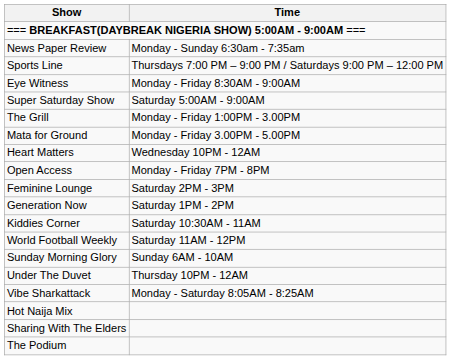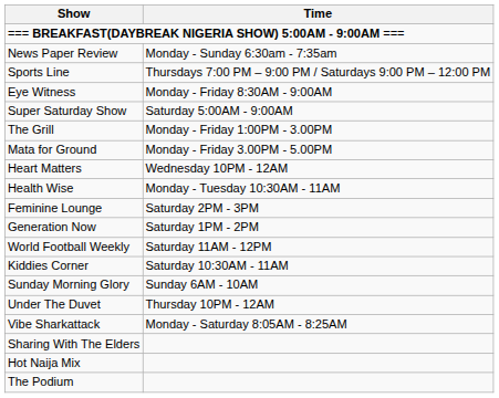 <table class="wikitable">
 <tr>
 <th>Show</th>
 <th>Time</th>
 </tr>
 <tr>
 <td colspan="2">===        <strong>BREAKFAST(DAYBREAK NIGERIA SHOW) 5:00AM - 9:00AM</strong> ===</td>
 </tr>
 <tr>
 <td>News Paper Review</td>
 <td>Monday - Sunday 6:30am - 7:35am</td>
 </tr>
 <tr>
 <td>Sports Line</td>
 <td>Thursdays 7:00 PM – 9:00 PM / Saturdays 9:00 PM – 12:00 PM</td>
 </tr>
 <tr>
 <td>Eye Witness</td>
 <td>Monday - Friday 8:30AM - 9:00AM</td>
 </tr>
 <tr>
 <td>Super Saturday Show</td>
 <td>Saturday 5:00AM - 9:00AM</td>
 </tr>
 <tr>
 <td>The Grill</td>
 <td>Monday - Friday 1:00PM - 3.00PM</td>
 </tr>
 <tr>
 <td>Mata for Ground</td>
 <td>Monday - Friday 3.00PM - 5.00PM</td>
 </tr>
 <tr>
 <td>Heart Matters</td>
 <td>Wednesday 10PM - 12AM</td>
 </tr>
 <tr>
-<td>Open Access</td>
-<td>Monday - Friday 7PM - 8PM</td>
+<td>Health Wise</td>
+<td>Monday - Tuesday 10:30AM - 11AM</td>
 </tr>
 <tr>
 <td>Feminine Lounge</td>
 <td>Saturday 2PM - 3PM</td>
 </tr>
 <tr>
 <td>Generation Now</td>
 <td>Saturday 1PM - 2PM</td>
 </tr>
 <tr>
+<td>World Football Weekly</td>
+<td>Saturday 11AM - 12PM</td>
+</tr>
+<tr>
 <td>Kiddies Corner</td>
 <td>Saturday 10:30AM - 11AM</td>
-</tr>
-<tr>
-<td>World Football Weekly</td>
-<td>Saturday 11AM - 12PM</td>
 </tr>
 <tr>
 <td>Sunday Morning Glory</td>
 <td>Sunday 6AM - 10AM</td>
 </tr>
 <tr>
 <td>Under The Duvet</td>
 <td>Thursday 10PM - 12AM</td>
 </tr>
 <tr>
 <td>Vibe Sharkattack</td>
 <td>Monday - Saturday 8:05AM - 8:25AM</td>
 </tr>
 <tr>
-<td>Hot Naija Mix</td>
+<td>Sharing With The Elders</td>
 <td></td>
 </tr>
 <tr>
-<td>Sharing With The Elders</td>
+<td>Hot Naija Mix</td>
 <td></td>
 </tr>
 <tr>
 <td>The Podium</td>
 <td></td>
 </tr>
 </table>
